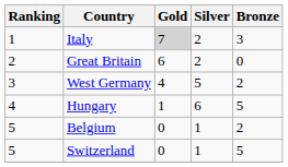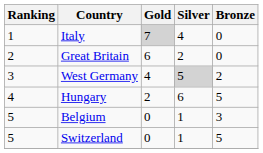 <table class="wikitable">
 <tr>
 <th>Ranking</th>
 <th>Country</th>
 <th>Gold </th>
 <th>Silver </th>
 <th>Bronze </th>
 </tr>
 <tr>
 <td>1</td>
 <td> <a href='#'>Italy</a></td>
 <td style="background: lightgrey;">7</td>
-<td>2</td>
-<td>3</td>
+<td>4</td>
+<td>0</td>
 </tr>
 <tr>
 <td>2</td>
 <td> <a href='#'>Great Britain</a></td>
 <td>6</td>
 <td>2</td>
 <td>0</td>
 </tr>
 <tr>
 <td>3</td>
 <td> <a href='#'>West Germany</a></td>
 <td>4</td>
-<td>5</td>
+<td style="background: lightgrey;">5</td>
 <td>2</td>
 </tr>
 <tr>
 <td>4</td>
 <td> <a href='#'>Hungary</a></td>
-<td>1</td>
+<td>2</td>
 <td>6</td>
 <td>5</td>
 </tr>
 <tr>
 <td>5</td>
 <td> <a href='#'>Belgium</a></td>
 <td>0</td>
 <td>1</td>
-<td>2</td>
+<td>3</td>
 </tr>
 <tr>
 <td>5</td>
 <td> <a href='#'>Switzerland</a></td>
 <td>0</td>
 <td>1</td>
 <td>5</td>
 </tr>
 <tr>
 </tr>
 </table>
